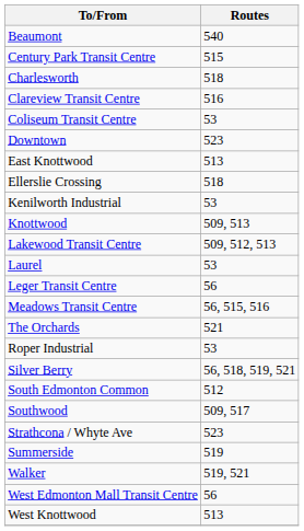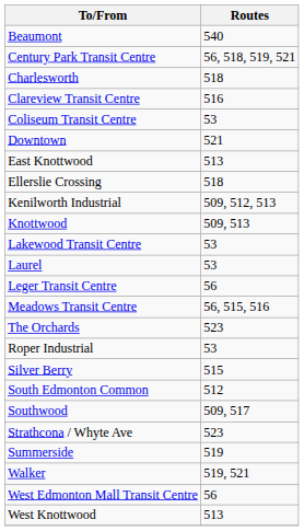 <table class="wikitable mw-collapsible mw-collapsed" style="font-size: 100%" width=align=>
 <tr>
 <th>To/From</th>
 <th>Routes</th>
 </tr>
 <tr>
 <td><a href='#'>Beaumont</a></td>
 <td>540</td>
 </tr>
 <tr>
 <td><a href='#'>Century Park Transit Centre</a></td>
-<td>515</td>
+<td>56, 518, 519, 521</td>
 </tr>
 <tr>
 <td><a href='#'>Charlesworth</a></td>
 <td>518</td>
 </tr>
 <tr>
 <td><a href='#'>Clareview Transit Centre</a></td>
 <td>516</td>
 </tr>
 <tr>
 <td><a href='#'>Coliseum Transit Centre</a></td>
 <td>53</td>
 </tr>
 <tr>
 <td><a href='#'>Downtown</a></td>
-<td>523</td>
+<td>521</td>
 </tr>
 <tr>
 <td>East Knottwood</td>
 <td>513</td>
 </tr>
 <tr>
 <td>Ellerslie Crossing</td>
 <td>518</td>
 </tr>
 <tr>
 <td>Kenilworth Industrial</td>
-<td>53</td>
+<td>509, 512, 513</td>
 </tr>
 <tr>
 <td><a href='#'>Knottwood</a></td>
 <td>509, 513</td>
 </tr>
 <tr>
 <td><a href='#'>Lakewood Transit Centre</a></td>
-<td>509, 512, 513</td>
+<td>53</td>
 </tr>
 <tr>
 <td><a href='#'>Laurel</a></td>
 <td>53</td>
 </tr>
 <tr>
 <td><a href='#'>Leger Transit Centre</a></td>
 <td>56</td>
 </tr>
 <tr>
 <td><a href='#'>Meadows Transit Centre</a></td>
 <td>56, 515, 516</td>
 </tr>
 <tr>
 <td><a href='#'>The Orchards</a></td>
-<td>521</td>
+<td>523</td>
 </tr>
 <tr>
 <td>Roper Industrial</td>
 <td>53</td>
 </tr>
 <tr>
 <td><a href='#'>Silver Berry</a></td>
-<td>56, 518, 519, 521</td>
+<td>515</td>
 </tr>
 <tr>
 <td><a href='#'>South Edmonton Common</a></td>
 <td>512</td>
 </tr>
 <tr>
 <td><a href='#'>Southwood</a></td>
 <td>509, 517</td>
 </tr>
 <tr>
 <td><a href='#'>Strathcona</a> / Whyte Ave</td>
 <td>523</td>
 </tr>
 <tr>
 <td><a href='#'>Summerside</a></td>
 <td>519</td>
 </tr>
 <tr>
 <td><a href='#'>Walker</a></td>
 <td>519, 521</td>
 </tr>
 <tr>
 <td><a href='#'>West Edmonton Mall Transit Centre</a></td>
 <td>56</td>
 </tr>
 <tr>
 <td>West Knottwood</td>
 <td>513</td>
 </tr>
 <tr>
 </tr>
 </table>
